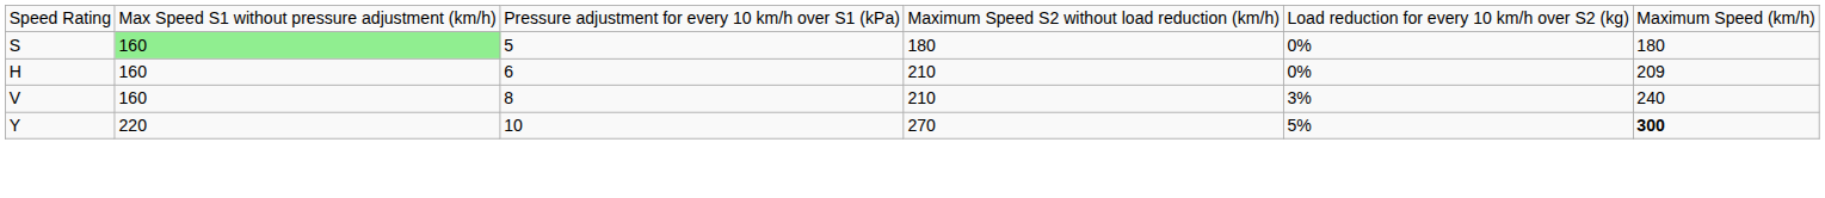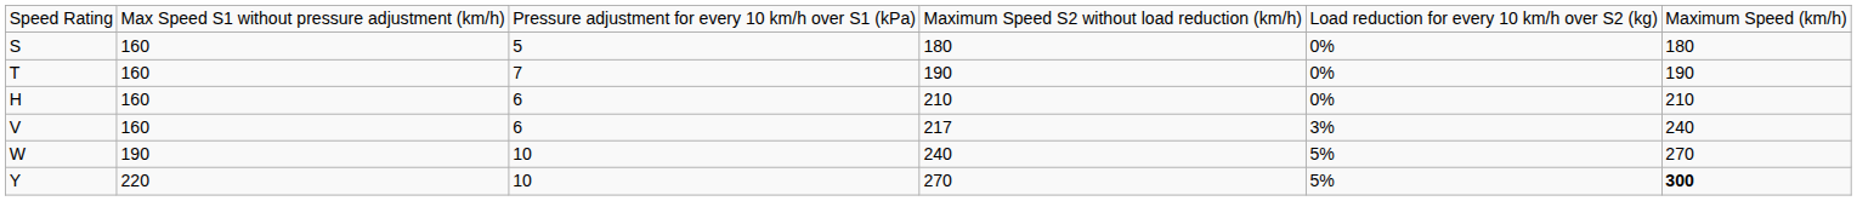 <table class="wikitable">
 <tr>
 <td>Speed Rating</td>
 <td>Max Speed S1 without pressure adjustment (km/h)</td>
 <td>Pressure adjustment for every 10 km/h over S1 (kPa)</td>
 <td>Maximum Speed S2 without load reduction (km/h)</td>
 <td>Load reduction for every 10 km/h over S2 (kg)</td>
 <td>Maximum Speed (km/h)</td>
 </tr>
 <tr>
 <td>S</td>
-<td style="background: lightgreen;">160</td>
+<td>160</td>
 <td>5</td>
 <td>180</td>
 <td>0%</td>
 <td>180</td>
+</tr>
+<tr>
+<td>T</td>
+<td>160</td>
+<td>7</td>
+<td>190</td>
+<td>0%</td>
+<td>190</td>
 </tr>
 <tr>
 <td>H</td>
 <td>160</td>
 <td>6</td>
 <td>210</td>
 <td>0%</td>
-<td>209</td>
+<td>210</td>
 </tr>
 <tr>
 <td>V</td>
 <td>160</td>
-<td>8</td>
-<td>210</td>
+<td>6</td>
+<td>217</td>
 <td>3%</td>
 <td>240</td>
+</tr>
+<tr>
+<td>W</td>
+<td>190</td>
+<td>10</td>
+<td>240</td>
+<td>5%</td>
+<td>270</td>
 </tr>
 <tr>
 <td>Y</td>
 <td>220</td>
 <td>10</td>
 <td>270</td>
 <td>5%</td>
 <td><strong>300</strong></td>
 </tr>
 </table>
